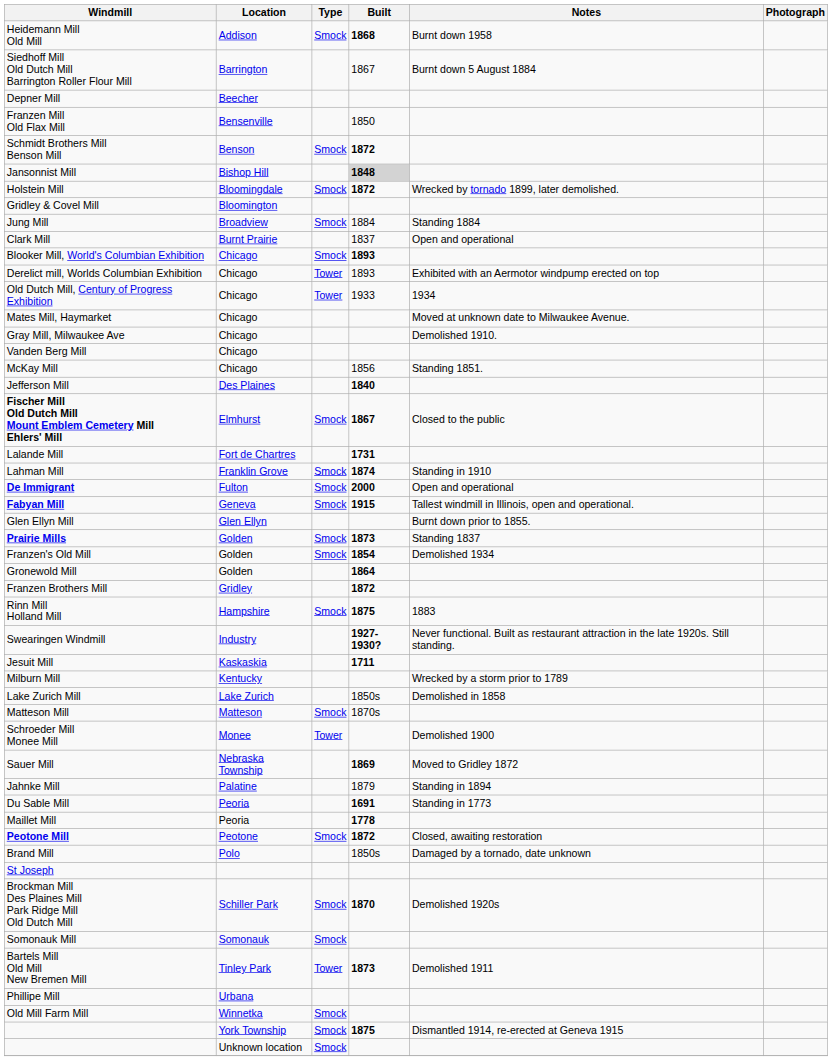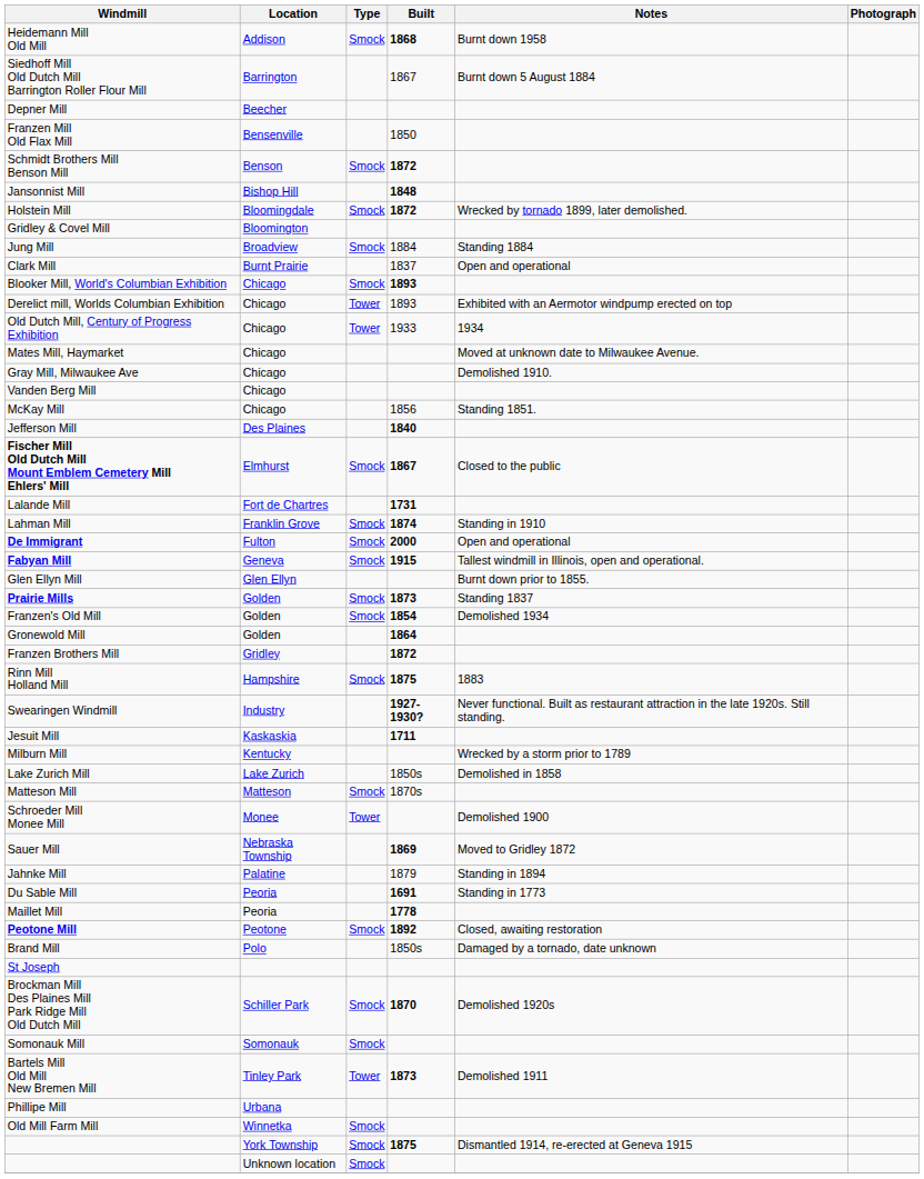 <table class="wikitable">
 <tr>
 <th>Windmill</th>
 <th>Location</th>
 <th>Type</th>
 <th>Built</th>
 <th>Notes</th>
 <th>Photograph</th>
 </tr>
 <tr>
 <td>Heidemann Mill<br>Old Mill</td>
 <td><a href='#'>Addison</a></td>
 <td><a href='#'>Smock</a></td>
 <td><strong>1868</strong></td>
 <td>Burnt down 1958</td>
 <td></td>
 </tr>
 <tr>
 <td>Siedhoff Mill<br>Old Dutch Mill<br>Barrington Roller Flour Mill</td>
 <td><a href='#'>Barrington</a></td>
 <td></td>
 <td>1867</td>
 <td>Burnt down 5 August 1884</td>
 <td></td>
 </tr>
 <tr>
 <td>Depner Mill</td>
 <td><a href='#'>Beecher</a></td>
 <td></td>
 <td></td>
 <td></td>
 <td></td>
 </tr>
 <tr>
 <td>Franzen Mill<br>Old Flax Mill</td>
 <td><a href='#'>Bensenville</a></td>
 <td></td>
 <td>1850</td>
 <td></td>
 <td></td>
 </tr>
 <tr>
 <td>Schmidt Brothers Mill<br>Benson Mill</td>
 <td><a href='#'>Benson</a></td>
 <td><a href='#'>Smock</a></td>
 <td><strong>1872</strong></td>
 <td></td>
 <td></td>
 </tr>
 <tr>
 <td>Jansonnist Mill</td>
 <td><a href='#'>Bishop Hill</a></td>
 <td></td>
-<td style="background: lightgrey;"><strong>1848</strong></td>
+<td><strong>1848</strong></td>
 <td></td>
 <td></td>
 </tr>
 <tr>
 <td>Holstein Mill</td>
 <td><a href='#'>Bloomingdale</a></td>
 <td><a href='#'>Smock</a></td>
 <td><strong>1872</strong></td>
 <td>Wrecked by <a href='#'>tornado</a> 1899, later demolished.</td>
 <td></td>
 </tr>
 <tr>
 <td>Gridley & Covel Mill</td>
 <td><a href='#'>Bloomington</a></td>
 <td></td>
 <td></td>
 <td></td>
 <td></td>
 </tr>
 <tr>
 <td>Jung Mill</td>
 <td><a href='#'>Broadview</a></td>
 <td><a href='#'>Smock</a></td>
 <td>1884</td>
 <td>Standing 1884</td>
 <td></td>
 </tr>
 <tr>
 <td>Clark Mill</td>
 <td><a href='#'>Burnt Prairie</a></td>
 <td></td>
 <td>1837</td>
 <td>Open and operational</td>
 <td></td>
 </tr>
 <tr>
 <td>Blooker Mill, <a href='#'>World's Columbian Exhibition</a></td>
 <td><a href='#'>Chicago</a></td>
 <td><a href='#'>Smock</a></td>
 <td><strong>1893</strong></td>
 <td></td>
 <td></td>
 </tr>
 <tr>
 <td>Derelict mill, Worlds Columbian Exhibition</td>
 <td>Chicago</td>
 <td><a href='#'>Tower</a></td>
 <td>1893</td>
 <td>Exhibited with an Aermotor windpump erected on top</td>
 <td></td>
 </tr>
 <tr>
 <td>Old Dutch Mill, <a href='#'>Century of Progress Exhibition</a></td>
 <td>Chicago</td>
 <td><a href='#'>Tower</a></td>
 <td>1933</td>
 <td>1934</td>
 <td></td>
 </tr>
 <tr>
 <td>Mates Mill, Haymarket</td>
 <td>Chicago</td>
 <td></td>
 <td></td>
 <td>Moved at unknown date to Milwaukee Avenue.</td>
 <td></td>
 </tr>
 <tr>
 <td>Gray Mill, Milwaukee Ave</td>
 <td>Chicago</td>
 <td></td>
 <td></td>
 <td>Demolished 1910.</td>
 <td></td>
 </tr>
 <tr>
 <td>Vanden Berg Mill</td>
 <td>Chicago</td>
 <td></td>
 <td></td>
 <td></td>
 <td></td>
 </tr>
 <tr>
 <td>McKay Mill</td>
 <td>Chicago</td>
 <td></td>
 <td>1856</td>
 <td>Standing 1851.</td>
 <td></td>
 </tr>
 <tr>
 <td>Jefferson Mill</td>
 <td><a href='#'>Des Plaines</a></td>
 <td></td>
 <td><strong>1840</strong></td>
 <td></td>
 <td></td>
 </tr>
 <tr>
 <td><strong>Fischer Mill</strong><br><strong>Old Dutch Mill</strong><br><strong><a href='#'>Mount Emblem Cemetery</a> Mill</strong><br><strong>Ehlers' Mill</strong></td>
 <td><a href='#'>Elmhurst</a><br></td>
 <td><a href='#'>Smock</a></td>
 <td><strong>1867</strong></td>
 <td>Closed to the public</td>
 <td></td>
 </tr>
 <tr>
 <td>Lalande Mill</td>
 <td><a href='#'>Fort de Chartres</a></td>
 <td></td>
 <td><strong>1731</strong></td>
 <td></td>
 <td></td>
 </tr>
 <tr>
 <td>Lahman Mill</td>
 <td><a href='#'>Franklin Grove</a></td>
 <td><a href='#'>Smock</a></td>
 <td><strong>1874</strong></td>
 <td>Standing in 1910</td>
 <td></td>
 </tr>
 <tr>
 <td><strong><a href='#'>De Immigrant</a></strong></td>
 <td><a href='#'>Fulton</a><br></td>
 <td><a href='#'>Smock</a></td>
 <td><strong>2000</strong></td>
 <td>Open and operational</td>
 <td></td>
 </tr>
 <tr>
 <td><strong><a href='#'>Fabyan Mill</a></strong></td>
 <td><a href='#'>Geneva</a><br></td>
 <td><a href='#'>Smock</a></td>
 <td><strong>1915</strong></td>
 <td>Tallest windmill in Illinois, open and operational.</td>
 <td></td>
 </tr>
 <tr>
 <td>Glen Ellyn Mill</td>
 <td><a href='#'>Glen Ellyn</a></td>
 <td></td>
 <td></td>
 <td>Burnt down prior to 1855.</td>
 <td></td>
 </tr>
 <tr>
 <td><strong><a href='#'>Prairie Mills</a></strong></td>
 <td><a href='#'>Golden</a><br></td>
 <td><a href='#'>Smock</a></td>
 <td><strong>1873</strong></td>
 <td>Standing 1837</td>
 <td></td>
 </tr>
 <tr>
 <td>Franzen's Old Mill</td>
 <td>Golden</td>
 <td><a href='#'>Smock</a></td>
 <td><strong>1854</strong></td>
 <td>Demolished 1934</td>
 <td></td>
 </tr>
 <tr>
 <td>Gronewold Mill</td>
 <td>Golden</td>
 <td></td>
 <td><strong>1864</strong></td>
 <td></td>
 <td></td>
 </tr>
 <tr>
 <td>Franzen Brothers Mill</td>
 <td><a href='#'>Gridley</a></td>
 <td></td>
 <td><strong>1872</strong></td>
 <td></td>
 <td></td>
 </tr>
 <tr>
 <td>Rinn Mill<br>Holland Mill</td>
 <td><a href='#'>Hampshire</a></td>
 <td><a href='#'>Smock</a></td>
 <td><strong>1875</strong></td>
 <td>1883</td>
 <td></td>
 </tr>
 <tr>
 <td>Swearingen Windmill</td>
 <td><a href='#'>Industry</a></td>
 <td></td>
 <td><strong>1927-1930?</strong></td>
 <td>Never functional. Built as restaurant attraction in the late 1920s. Still standing.</td>
 <td></td>
 </tr>
 <tr>
 <td>Jesuit Mill</td>
 <td><a href='#'>Kaskaskia</a></td>
 <td></td>
 <td><strong>1711</strong></td>
 <td></td>
 <td></td>
 </tr>
 <tr>
 <td>Milburn Mill</td>
 <td><a href='#'>Kentucky</a></td>
 <td></td>
 <td></td>
 <td>Wrecked by a storm prior to 1789</td>
 <td></td>
 </tr>
 <tr>
 <td>Lake Zurich Mill</td>
 <td><a href='#'>Lake Zurich</a></td>
 <td></td>
 <td>1850s</td>
 <td>Demolished in 1858</td>
 <td></td>
 </tr>
 <tr>
 <td>Matteson Mill</td>
 <td><a href='#'>Matteson</a></td>
 <td><a href='#'>Smock</a></td>
 <td>1870s</td>
 <td></td>
 <td></td>
 </tr>
 <tr>
 <td>Schroeder Mill<br>Monee Mill</td>
 <td><a href='#'>Monee</a></td>
 <td><a href='#'>Tower</a></td>
 <td></td>
 <td>Demolished 1900</td>
 <td></td>
 </tr>
 <tr>
 <td>Sauer Mill</td>
 <td><a href='#'>Nebraska Township</a></td>
 <td></td>
 <td><strong>1869</strong></td>
 <td>Moved to Gridley 1872</td>
 <td></td>
 </tr>
 <tr>
 <td>Jahnke Mill</td>
 <td><a href='#'>Palatine</a></td>
 <td></td>
 <td>1879</td>
 <td>Standing in 1894</td>
 <td></td>
 </tr>
 <tr>
 <td>Du Sable Mill</td>
 <td><a href='#'>Peoria</a></td>
 <td></td>
 <td><strong>1691</strong></td>
 <td>Standing in 1773</td>
 <td></td>
 </tr>
 <tr>
 <td>Maillet Mill</td>
 <td>Peoria</td>
 <td></td>
 <td><strong>1778</strong></td>
 <td></td>
 <td></td>
 </tr>
 <tr>
 <td><strong><a href='#'>Peotone Mill</a></strong></td>
 <td><a href='#'>Peotone</a><br></td>
 <td><a href='#'>Smock</a></td>
-<td><strong>1872</strong></td>
+<td><strong>1892</strong></td>
 <td>Closed, awaiting restoration</td>
 <td></td>
 </tr>
 <tr>
 <td>Brand Mill</td>
 <td><a href='#'>Polo</a></td>
 <td></td>
 <td>1850s</td>
 <td>Damaged by a tornado, date unknown</td>
 <td></td>
 </tr>
 <tr>
 <td St Joseph Mill><a href='#'>St Joseph</a></td>
 <td></td>
 <td></td>
 <td></td>
 <td></td>
 </tr>
 <tr>
 <td>Brockman Mill<br>Des Plaines Mill<br>Park Ridge Mill<br>Old Dutch Mill</td>
 <td><a href='#'>Schiller Park</a></td>
 <td><a href='#'>Smock</a></td>
 <td><strong>1870</strong></td>
 <td>Demolished 1920s</td>
 <td></td>
 </tr>
 <tr>
 <td>Somonauk Mill</td>
 <td><a href='#'>Somonauk</a></td>
 <td><a href='#'>Smock</a></td>
 <td></td>
 <td></td>
 <td></td>
 </tr>
 <tr>
 <td>Bartels Mill<br>Old Mill<br>New Bremen Mill</td>
 <td><a href='#'>Tinley Park</a></td>
 <td><a href='#'>Tower</a></td>
 <td><strong>1873</strong></td>
 <td>Demolished 1911</td>
 <td></td>
 </tr>
 <tr>
 <td>Phillipe Mill</td>
 <td><a href='#'>Urbana</a></td>
 <td></td>
 <td></td>
 <td></td>
 <td></td>
 </tr>
 <tr>
 <td>Old Mill Farm Mill</td>
 <td><a href='#'>Winnetka</a></td>
 <td><a href='#'>Smock</a></td>
 <td></td>
 <td></td>
 </tr>
 <tr>
 <td></td>
 <td><a href='#'>York Township</a></td>
 <td><a href='#'>Smock</a></td>
 <td><strong>1875</strong></td>
 <td>Dismantled 1914, re-erected at Geneva 1915</td>
 <td></td>
 </tr>
 <tr>
 <td></td>
 <td>Unknown location</td>
 <td><a href='#'>Smock</a></td>
 <td></td>
 <td></td>
 <td></td>
 </tr>
 <tr>
 </tr>
 </table>
